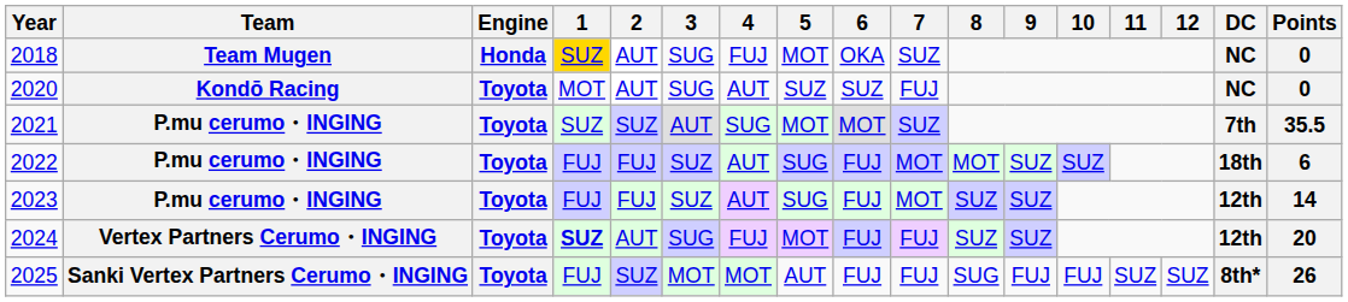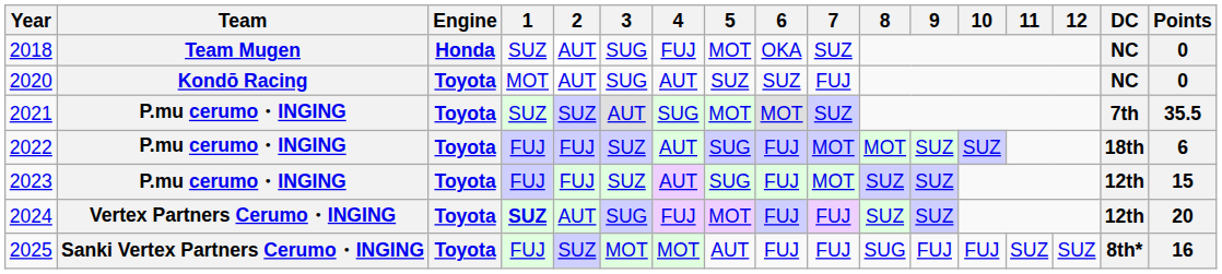 <table class="wikitable" style="text-align:center; font-size:85%">
 <tr>
 <th>Year</th>
 <th>Team</th>
 <th>Engine</th>
 <th>1</th>
 <th>2</th>
 <th>3</th>
 <th>4</th>
 <th>5</th>
 <th>6</th>
 <th>7</th>
 <th>8</th>
 <th>9</th>
 <th>10</th>
 <th>11</th>
 <th>12</th>
 <th>DC</th>
 <th>Points</th>
 </tr>
 <tr>
 <td><a href='#'>2018</a></td>
 <th nowrap><a href='#'>Team Mugen</a></th>
 <th><a href='#'>Honda</a></th>
-<td style="background: gold;"><a href='#'>SUZ</a></td>
+<td><a href='#'>SUZ</a></td>
 <td style="background:#FFFFFF;"><a href='#'>AUT</a><br></td>
 <td><a href='#'>SUG</a></td>
 <td><a href='#'>FUJ</a></td>
 <td><a href='#'>MOT</a></td>
 <td><a href='#'>OKA</a></td>
 <td><a href='#'>SUZ</a></td>
 <td colspan=5></td>
 <th>NC</th>
 <th>0</th>
 </tr>
 <tr>
 <td><a href='#'>2020</a></td>
 <th nowrap><a href='#'>Kondō Racing</a></th>
 <th nowrap><a href='#'>Toyota</a></th>
 <td><a href='#'>MOT</a></td>
 <td style="background:#FFFFFF;"><a href='#'>AUT</a><br></td>
 <td><a href='#'>SUG</a></td>
 <td><a href='#'>AUT</a></td>
 <td><a href='#'>SUZ</a></td>
 <td><a href='#'>SUZ</a></td>
 <td><a href='#'>FUJ</a></td>
 <td colspan=5></td>
 <th>NC</th>
 <th>0</th>
 </tr>
 <tr>
 <td><a href='#'>2021</a></td>
 <th nowrap>P.mu <a href='#'>cerumo</a>・<a href='#'>INGING</a></th>
 <th><a href='#'>Toyota</a></th>
 <td style="background:#DFFFDF;"><a href='#'>SUZ</a><br></td>
 <td style="background:#CFCFFF;"><a href='#'>SUZ</a><br></td>
 <td style="background:#DFDFDF;"><a href='#'>AUT</a><br></td>
 <td style="background:#DFFFDF;"><a href='#'>SUG</a><br></td>
 <td style="background:#DFFFDF;"><a href='#'>MOT</a><br></td>
 <td style="background:#DFDFDF;"><a href='#'>MOT</a><br></td>
 <td style="background:#CFCFFF;"><a href='#'>SUZ</a><br></td>
 <td colspan=5></td>
 <th>7th</th>
 <th>35.5</th>
 </tr>
 <tr>
 <td><a href='#'>2022</a></td>
 <th nowrap>P.mu <a href='#'>cerumo</a>・<a href='#'>INGING</a></th>
 <th><a href='#'>Toyota</a></th>
 <td style="background:#CFCFFF;"><a href='#'>FUJ</a><br></td>
 <td style="background:#CFCFFF;"><a href='#'>FUJ</a><br></td>
 <td style="background:#CFCFFF;"><a href='#'>SUZ</a><br></td>
 <td style="background:#DFFFDF;"><a href='#'>AUT</a><br></td>
 <td style="background:#CFCFFF;"><a href='#'>SUG</a><br></td>
 <td style="background:#CFCFFF;"><a href='#'>FUJ</a><br></td>
 <td style="background:#CFCFFF;"><a href='#'>MOT</a><br></td>
 <td style="background:#DFFFDF;"><a href='#'>MOT</a><br></td>
 <td style="background:#DFFFDF;"><a href='#'>SUZ</a><br></td>
 <td style="background:#CFCFFF;"><a href='#'>SUZ</a><br></td>
 <td colspan=2></td>
 <th>18th</th>
 <th>6</th>
 </tr>
 <tr>
 <td><a href='#'>2023</a></td>
 <th nowrap>P.mu <a href='#'>cerumo</a>・<a href='#'>INGING</a></th>
 <th><a href='#'>Toyota</a></th>
 <td style="background:#CFCFFF;"><a href='#'>FUJ</a><br></td>
 <td style="background:#DFFFDF;"><a href='#'>FUJ</a><br></td>
 <td style="background:#DFFFDF;"><a href='#'>SUZ</a><br></td>
 <td style="background:#EFCFFF;"><a href='#'>AUT</a><br></td>
 <td style="background:#DFFFDF;"><a href='#'>SUG</a><br></td>
 <td style="background:#DFFFDF;"><a href='#'>FUJ</a><br></td>
 <td style="background:#DFFFDF;"><a href='#'>MOT</a><br></td>
 <td style="background:#CFCFFF;"><a href='#'>SUZ</a><br></td>
 <td style="background:#CFCFFF;"><a href='#'>SUZ</a><br></td>
 <td colspan=3></td>
 <th>12th</th>
-<th>14</th>
+<th>15</th>
 </tr>
 <tr>
 <td><a href='#'>2024</a></td>
 <th nowrap>Vertex Partners <a href='#'>Cerumo</a>・<a href='#'>INGING</a></th>
 <th><a href='#'>Toyota</a></th>
 <td style="background:#DFFFDF;"><strong><a href='#'>SUZ</a></strong><br></td>
 <td style="background:#DFFFDF;"><a href='#'>AUT</a><br></td>
 <td style="background:#CFCFFF;"><a href='#'>SUG</a><br></td>
 <td style="background:#EFCFFF;"><a href='#'>FUJ</a><br></td>
 <td style="background:#EFCFFF;"><a href='#'>MOT</a><br></td>
 <td style="background:#CFCFFF;"><a href='#'>FUJ</a><br></td>
 <td style="background:#EFCFFF;"><a href='#'>FUJ</a><br></td>
 <td style="background:#DFFFDF;"><a href='#'>SUZ</a><br></td>
 <td style="background:#CFCFFF;"><a href='#'>SUZ</a><br></td>
 <td colspan=3></td>
 <th>12th</th>
 <th>20</th>
 </tr>
 <tr>
 <td><a href='#'>2025</a></td>
 <th nowrap>Sanki Vertex Partners <a href='#'>Cerumo</a>・<a href='#'>INGING</a></th>
 <th><a href='#'>Toyota</a></th>
 <td style="background:#DFFFDF;"><a href='#'>FUJ</a><br></td>
 <td style="background:#CFCFFF;"><a href='#'>SUZ</a><br></td>
 <td style="background:#DFFFDF;"><a href='#'>MOT</a><br></td>
 <td style="background:#DFFFDF;"><a href='#'>MOT</a><br></td>
 <td style="background:#;"><a href='#'>AUT</a><br></td>
 <td style="background:#;"><a href='#'>FUJ</a><br></td>
 <td style="background:#;"><a href='#'>FUJ</a><br></td>
 <td style="background:#;"><a href='#'>SUG</a><br></td>
 <td style="background:#;"><a href='#'>FUJ</a><br></td>
 <td style="background:#;"><a href='#'>FUJ</a><br></td>
 <td style="background:#;"><a href='#'>SUZ</a><br></td>
 <td style="background:#;"><a href='#'>SUZ</a><br></td>
 <th>8th*</th>
-<th>26</th>
+<th>16</th>
 </tr>
 </table>
